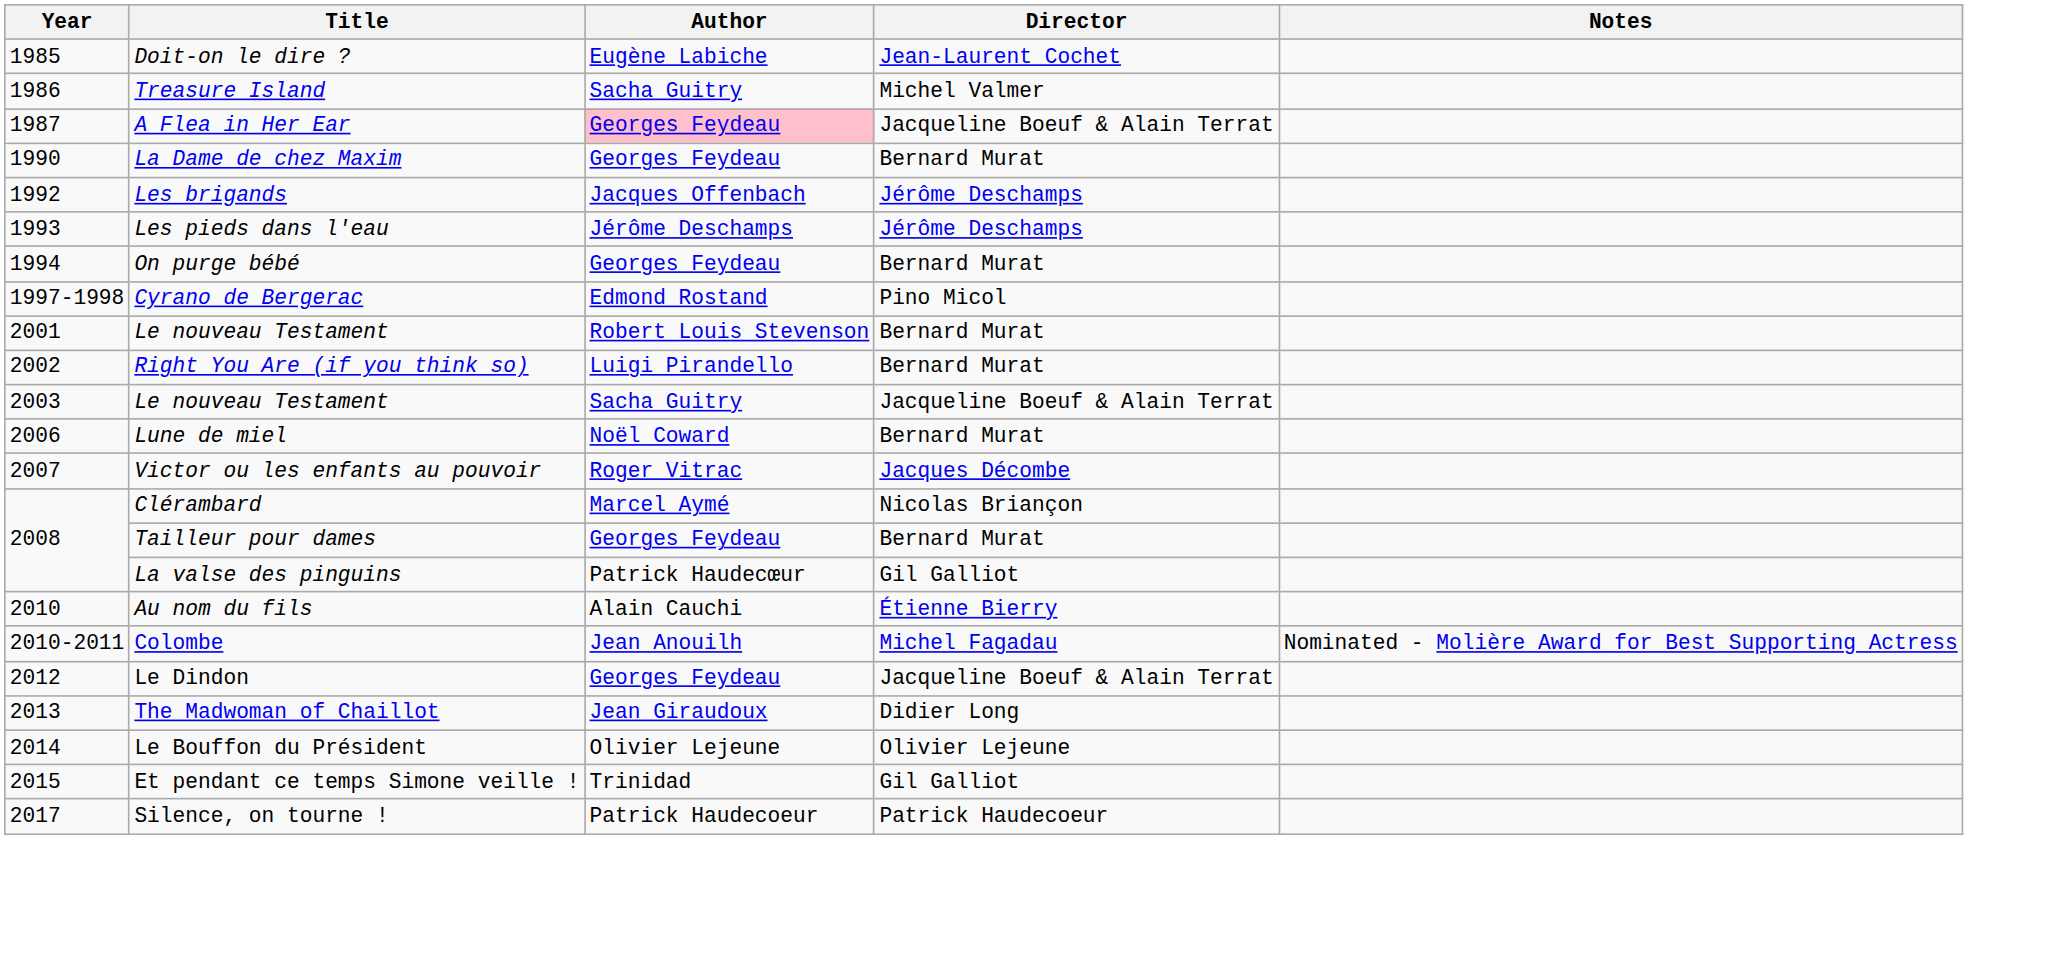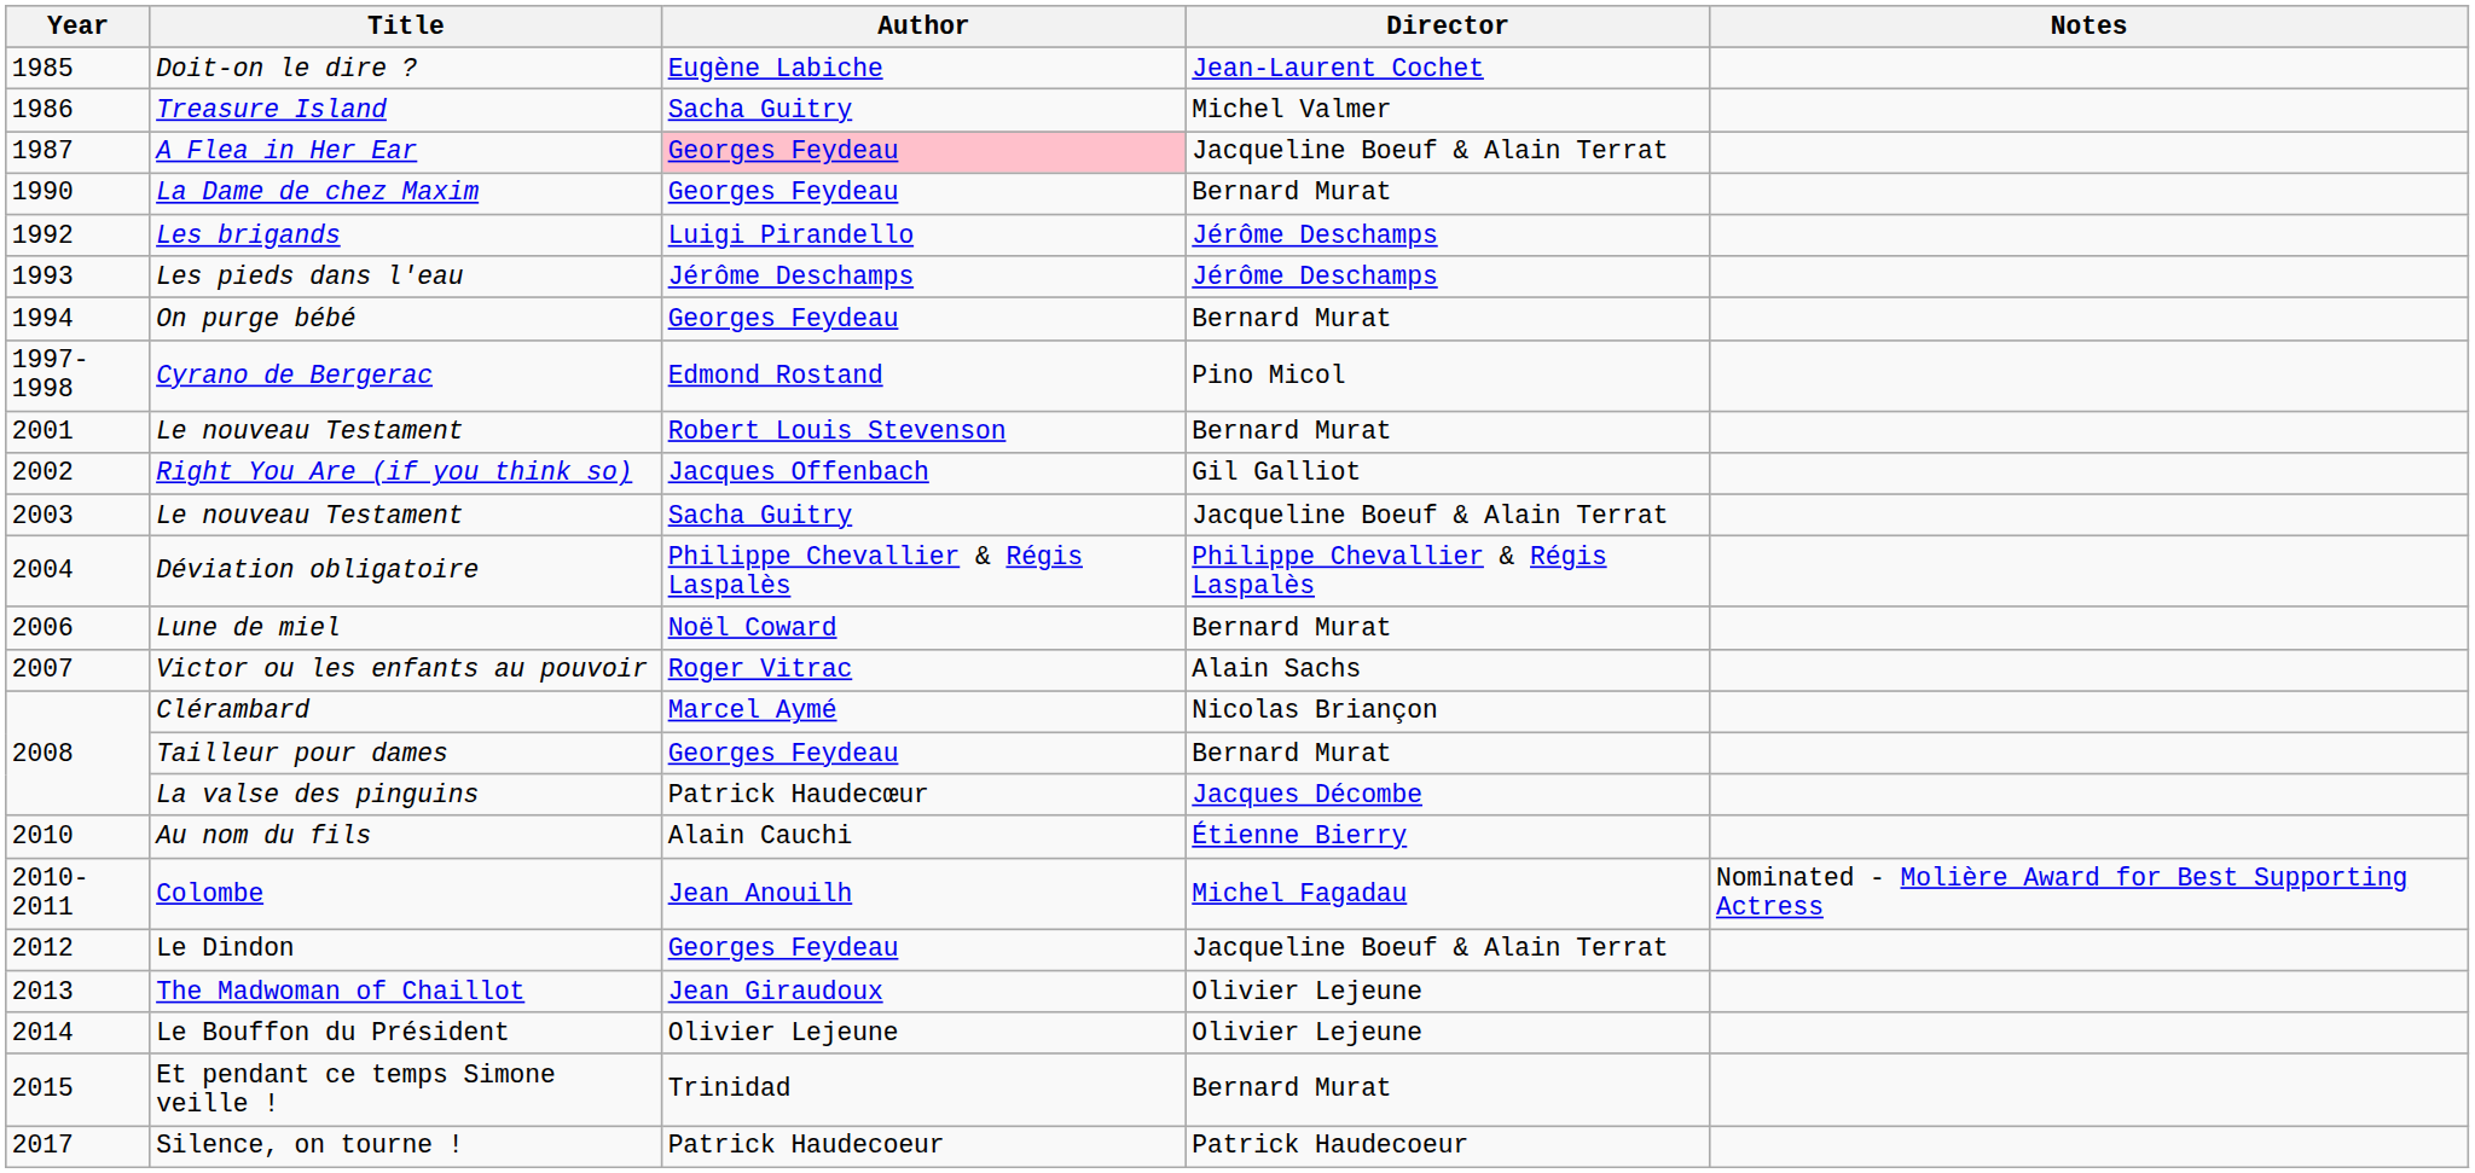 <table class="wikitable">
 <tr>
 <th>Year</th>
 <th>Title</th>
 <th>Author</th>
 <th>Director</th>
 <th>Notes</th>
 </tr>
 <tr>
 <td>1985</td>
 <td><em>Doit-on le dire ?</em></td>
 <td><a href='#'>Eugène Labiche</a></td>
 <td><a href='#'>Jean-Laurent Cochet</a></td>
 <td></td>
 </tr>
 <tr>
 <td>1986</td>
 <td><em><a href='#'>Treasure Island</a></em></td>
 <td><a href='#'>Sacha Guitry</a></td>
 <td>Michel Valmer</td>
 <td></td>
 </tr>
 <tr>
 <td>1987</td>
 <td><em><a href='#'>A Flea in Her Ear</a></em></td>
 <td style="background: pink;"><a href='#'>Georges Feydeau</a></td>
 <td>Jacqueline Boeuf & Alain Terrat</td>
 <td></td>
 </tr>
 <tr>
 <td>1990</td>
 <td><em><a href='#'>La Dame de chez Maxim</a></em></td>
 <td><a href='#'>Georges Feydeau</a></td>
 <td>Bernard Murat</td>
 <td></td>
 </tr>
 <tr>
 <td>1992</td>
 <td><em><a href='#'>Les brigands</a></em></td>
-<td><a href='#'>Jacques Offenbach</a></td>
+<td><a href='#'>Luigi Pirandello</a></td>
 <td><a href='#'>Jérôme Deschamps</a></td>
 <td></td>
 </tr>
 <tr>
 <td>1993</td>
 <td><em>Les pieds dans l'eau</em></td>
 <td><a href='#'>Jérôme Deschamps</a></td>
 <td><a href='#'>Jérôme Deschamps</a></td>
 <td></td>
 </tr>
 <tr>
 <td>1994</td>
 <td><em>On purge bébé</em></td>
 <td><a href='#'>Georges Feydeau</a></td>
 <td>Bernard Murat</td>
 <td></td>
 </tr>
 <tr>
 <td>1997-1998</td>
 <td><em><a href='#'>Cyrano de Bergerac</a></em></td>
 <td><a href='#'>Edmond Rostand</a></td>
 <td>Pino Micol</td>
 <td></td>
 </tr>
 <tr>
 <td>2001</td>
 <td><em>Le nouveau Testament</em></td>
 <td><a href='#'>Robert Louis Stevenson</a></td>
 <td>Bernard Murat</td>
 <td></td>
 </tr>
 <tr>
 <td>2002</td>
 <td><em><a href='#'>Right You Are (if you think so)</a></em></td>
-<td><a href='#'>Luigi Pirandello</a></td>
-<td>Bernard Murat</td>
+<td><a href='#'>Jacques Offenbach</a></td>
+<td>Gil Galliot</td>
 <td></td>
 </tr>
 <tr>
 <td>2003</td>
 <td><em>Le nouveau Testament</em></td>
 <td><a href='#'>Sacha Guitry</a></td>
 <td>Jacqueline Boeuf & Alain Terrat</td>
+<td></td>
+</tr>
+<tr>
+<td>2004</td>
+<td><em>Déviation obligatoire</em></td>
+<td><a href='#'>Philippe Chevallier</a> & <a href='#'>Régis Laspalès</a></td>
+<td><a href='#'>Philippe Chevallier</a> & <a href='#'>Régis Laspalès</a></td>
 <td></td>
 </tr>
 <tr>
 <td>2006</td>
 <td><em>Lune de miel</em></td>
 <td><a href='#'>Noël Coward</a></td>
 <td>Bernard Murat</td>
 <td></td>
 </tr>
 <tr>
 <td>2007</td>
 <td><em>Victor ou les enfants au pouvoir</em></td>
 <td><a href='#'>Roger Vitrac</a></td>
-<td><a href='#'>Jacques Décombe</a></td>
+<td>Alain Sachs</td>
 <td></td>
 </tr>
 <tr>
 <td rowspan=3>2008</td>
 <td><em>Clérambard</em></td>
 <td><a href='#'>Marcel Aymé</a></td>
 <td>Nicolas Briançon</td>
 <td></td>
 </tr>
 <tr>
 <td><em>Tailleur pour dames</em></td>
 <td><a href='#'>Georges Feydeau</a></td>
 <td>Bernard Murat</td>
 <td></td>
 </tr>
 <tr>
 <td><em>La valse des pinguins</em></td>
 <td>Patrick Haudecœur</td>
-<td>Gil Galliot</td>
+<td><a href='#'>Jacques Décombe</a></td>
 <td></td>
 </tr>
 <tr>
 <td>2010</td>
 <td><em>Au nom du fils</em></td>
 <td>Alain Cauchi</td>
 <td><a href='#'>Étienne Bierry</a></td>
 <td></td>
 </tr>
 <tr>
 <td>2010-2011</td>
 <td><a href='#'>Colombe</a></td>
 <td><a href='#'>Jean Anouilh</a></td>
 <td><a href='#'>Michel Fagadau</a></td>
 <td>Nominated - <a href='#'>Molière Award for Best Supporting Actress</a></td>
 </tr>
 <tr>
 <td>2012</td>
 <td>Le Dindon</td>
 <td><a href='#'>Georges Feydeau</a></td>
 <td>Jacqueline Boeuf & Alain Terrat</td>
 <td></td>
 </tr>
 <tr>
 <td>2013</td>
 <td><a href='#'>The Madwoman of Chaillot</a></td>
 <td><a href='#'>Jean Giraudoux</a></td>
-<td>Didier Long</td>
+<td>Olivier Lejeune</td>
 <td></td>
 </tr>
 <tr>
 <td>2014</td>
 <td>Le Bouffon du Président</td>
 <td>Olivier Lejeune</td>
 <td>Olivier Lejeune</td>
 <td></td>
 </tr>
 <tr>
 <td>2015</td>
 <td>Et pendant ce temps Simone veille !</td>
 <td>Trinidad</td>
-<td>Gil Galliot</td>
+<td>Bernard Murat</td>
 <td></td>
 </tr>
 <tr>
 <td>2017</td>
 <td>Silence, on tourne !</td>
 <td>Patrick Haudecoeur</td>
 <td>Patrick Haudecoeur</td>
 <td></td>
 </tr>
 <tr>
 </tr>
 </table>
